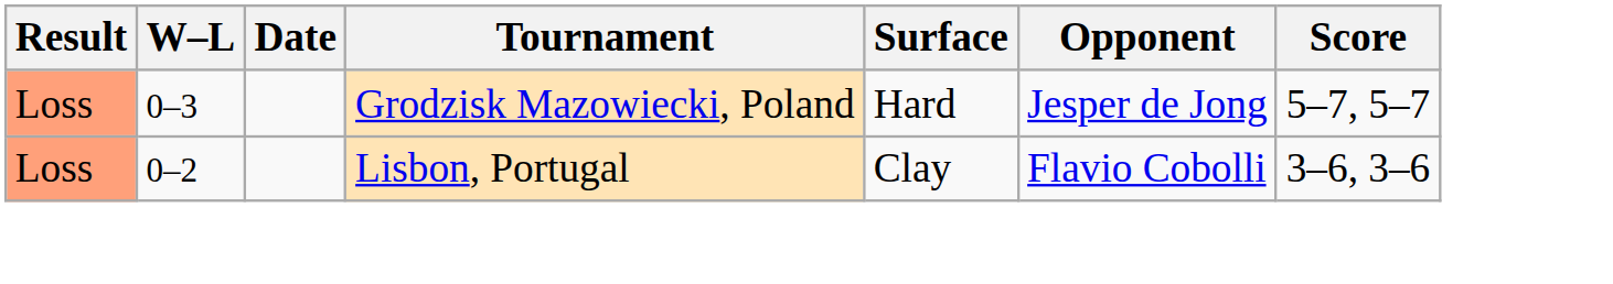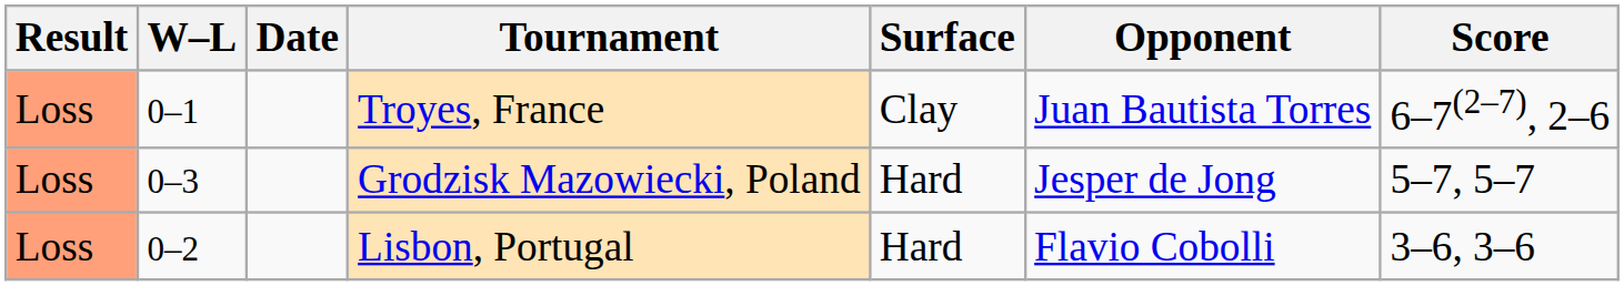 <table class="sortable wikitable nowrap">
 <tr>
 <th>Result</th>
 <th class="unsortable">W–L</th>
 <th>Date</th>
 <th>Tournament</th>
 <th>Surface</th>
 <th>Opponent</th>
 <th class="unsortable">Score</th>
+</tr>
+<tr>
+<td style="background:#FFA07A;">Loss</td>
+<td><small>0–1</small></td>
+<td><a href='#'></a></td>
+<td style="background:moccasin;"><a href='#'>Troyes</a>, France</td>
+<td>Clay</td>
+<td> <a href='#'>Juan Bautista Torres</a></td>
+<td>6–7<sup>(2–7)</sup>, 2–6</td>
 </tr>
 <tr>
 <td style="background:#FFA07A;">Loss</td>
 <td><small>0–3</small></td>
 <td><a href='#'></a></td>
 <td style="background:moccasin;"><a href='#'>Grodzisk Mazowiecki</a>, Poland</td>
 <td>Hard</td>
 <td> <a href='#'>Jesper de Jong</a></td>
 <td>5–7, 5–7</td>
 </tr>
 <tr>
 <td style="background:#FFA07A;">Loss</td>
 <td><small>0–2</small></td>
 <td><a href='#'></a></td>
 <td style="background:moccasin;"><a href='#'>Lisbon</a>, Portugal</td>
-<td>Clay</td>
+<td>Hard</td>
 <td> <a href='#'>Flavio Cobolli</a></td>
 <td>3–6, 3–6</td>
 </tr>
 </table>
